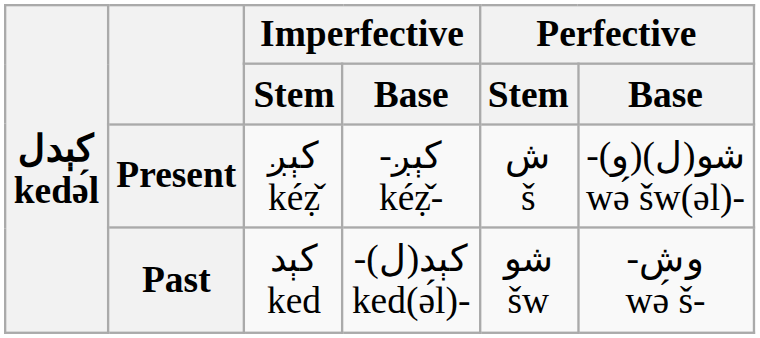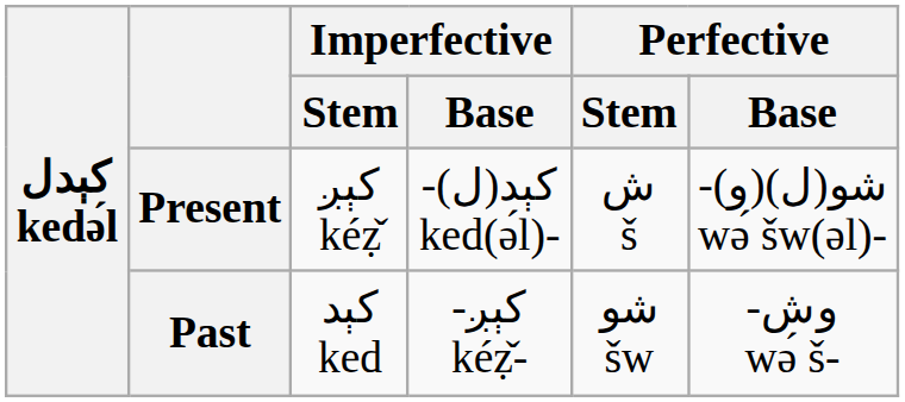 <table class="wikitable" style="text-align: center">
 <tr>
 <th rowspan="4">کېدل<br>kedә́l</th>
 <th rowspan="2"></th>
 <th colspan="2">Imperfective</th>
 <th colspan="2">Perfective</th>
 </tr>
 <tr>
 <th>Stem</th>
 <th>Base</th>
 <th>Stem</th>
 <th>Base</th>
 </tr>
 <tr>
 <th>Present</th>
 <td>کېږ<br>kéẓ̌</td>
-<td>-کېږ<br>kéẓ̌-</td>
+<td>-(کېد(ل<br>ked(ə́l)-</td>
 <td>ش<br>š</td>
 <td>-(و)شو(ل)<br>wə́ šw(əl)-</td>
 </tr>
 <tr>
 <th>Past</th>
 <td>کېد<br>ked</td>
-<td>-(کېد(ل<br>ked(ə́l)-</td>
+<td>-کېږ<br>kéẓ̌-</td>
 <td>شو<br>šw</td>
 <td>-وش<br>wə́ š‑</td>
 </tr>
 </table>
